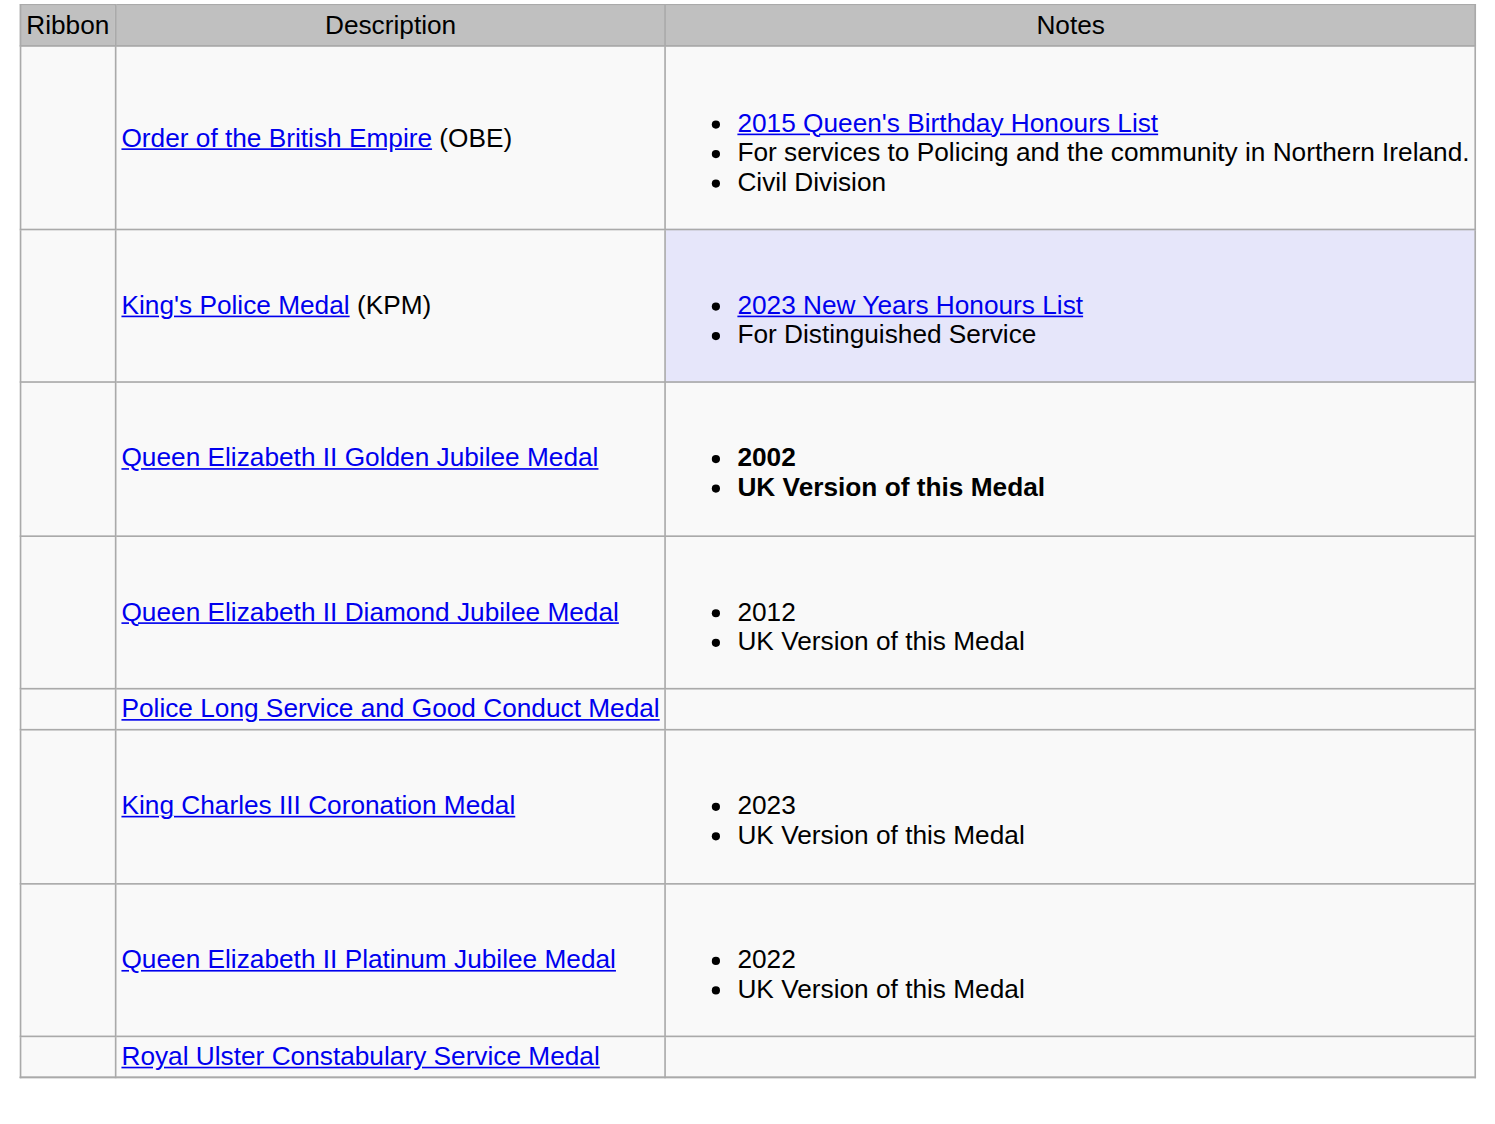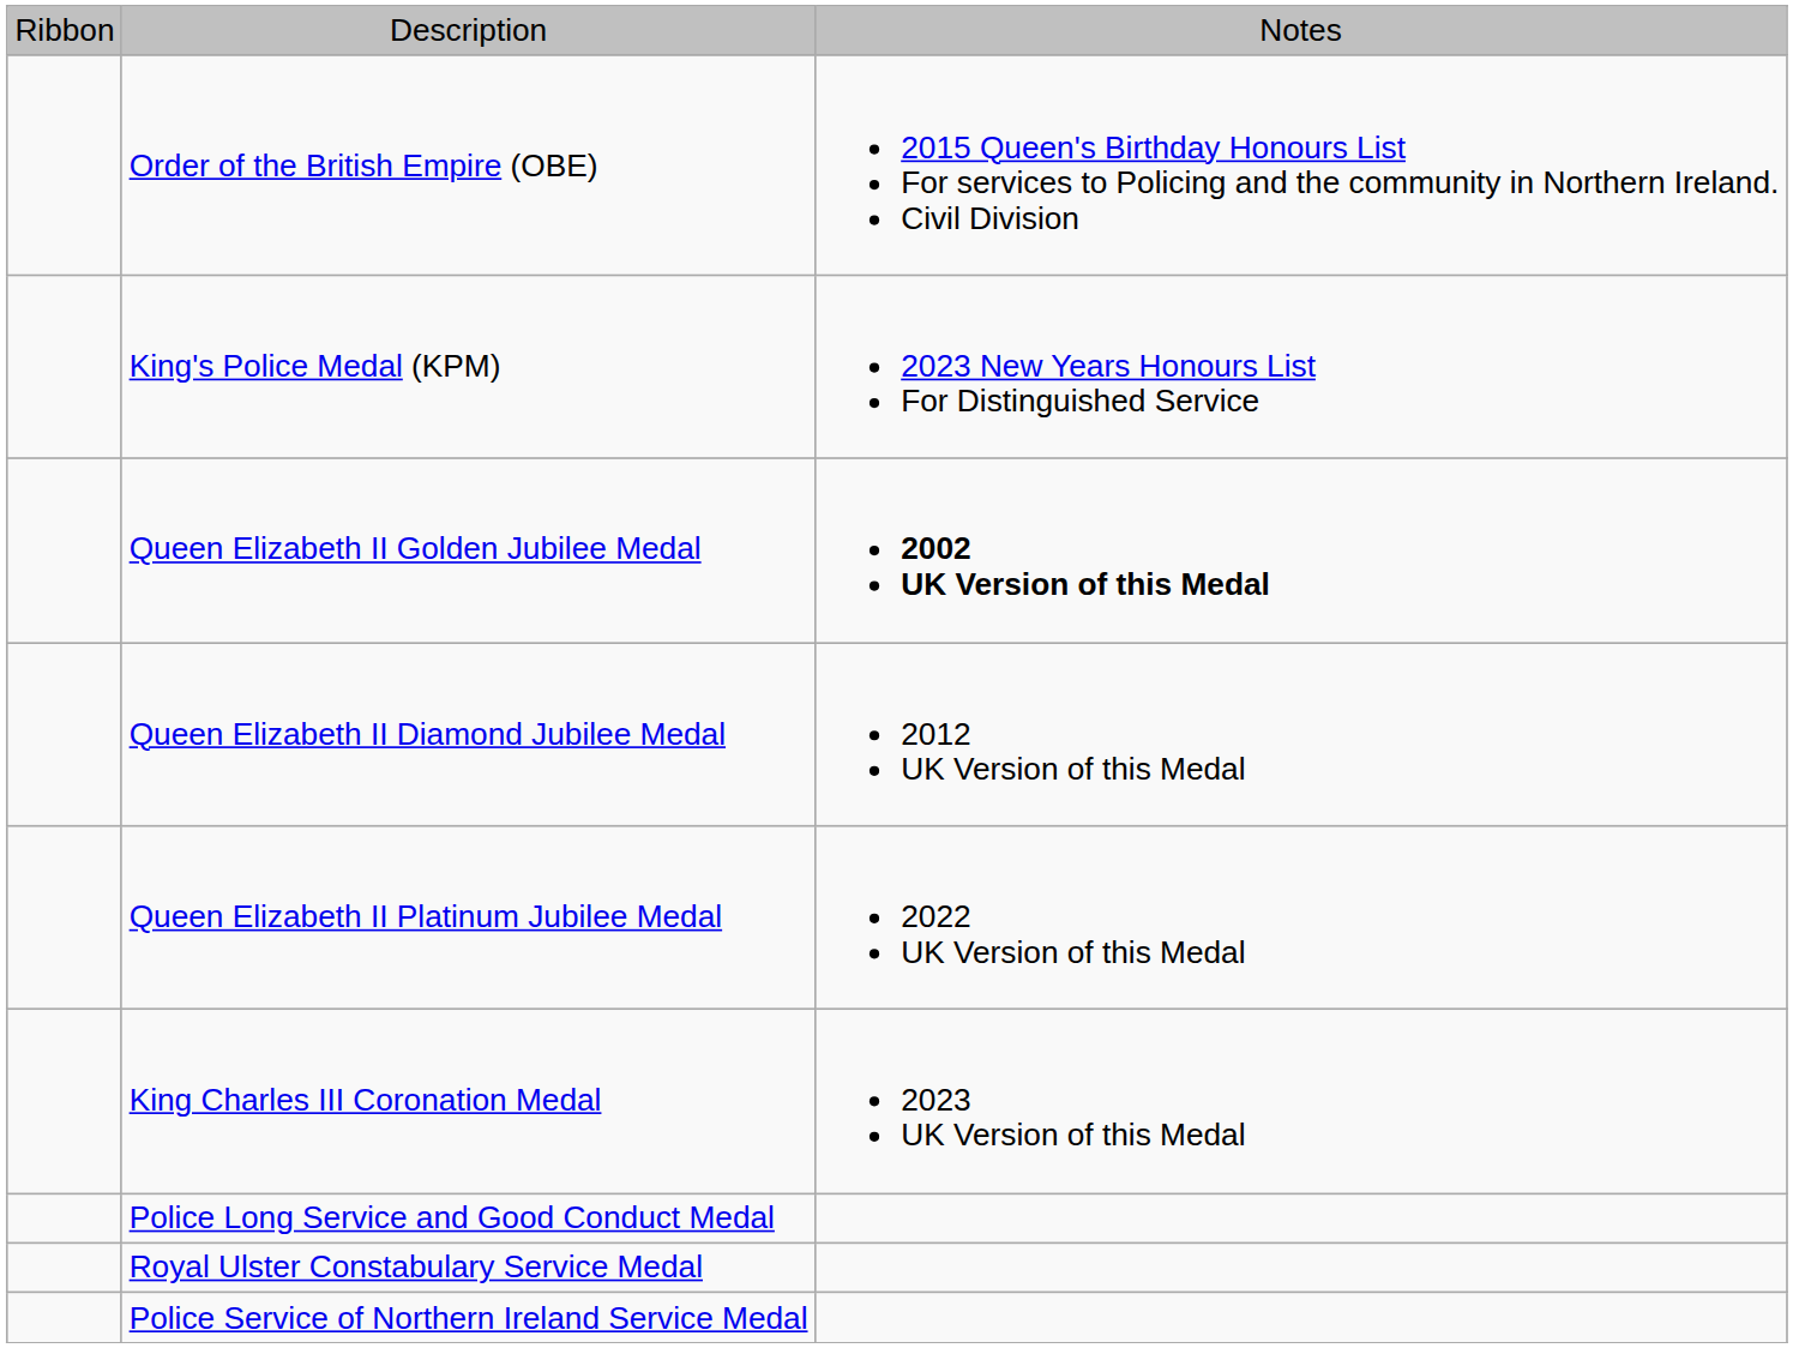 <table class="wikitable" style="margin:1em auto;">
 <tr style="background:silver;" align="center">
 <td>Ribbon</td>
 <td>Description</td>
 <td>Notes</td>
 </tr>
 <tr>
 <td></td>
 <td><a href='#'>Order of the British Empire</a> (OBE)</td>
 <td><br><ul><li><a href='#'>2015 Queen's Birthday Honours List</a></li><li>For services to Policing and the community in Northern Ireland.</li><li>Civil Division</li></ul></td>
 </tr>
 <tr>
 <td></td>
 <td><a href='#'>King's Police Medal</a> (KPM)</td>
-<td style="background: lavender;"><br><ul><li><a href='#'>2023 New Years Honours List</a></li><li>For Distinguished Service</li></ul></td>
+<td><br><ul><li><a href='#'>2023 New Years Honours List</a></li><li>For Distinguished Service</li></ul></td>
 </tr>
 <tr>
 <td></td>
 <td><a href='#'>Queen Elizabeth II Golden Jubilee Medal</a></td>
 <td><strong><br><ul><li>2002</li><li>UK Version of this Medal</li></ul></strong></td>
 </tr>
 <tr>
 <td></td>
 <td><a href='#'>Queen Elizabeth II Diamond Jubilee Medal</a></td>
 <td><br><ul><li>2012</li><li>UK Version of this Medal</li></ul></td>
 </tr>
 <tr>
 <td></td>
-<td><a href='#'>Police Long Service and Good Conduct Medal</a></td>
-<td></td>
+<td><a href='#'>Queen Elizabeth II Platinum Jubilee Medal</a></td>
+<td><br><ul><li>2022</li><li>UK Version of this Medal</li></ul></td>
 </tr>
 <tr>
 <td></td>
 <td><a href='#'>King Charles III Coronation Medal</a></td>
 <td><br><ul><li>2023</li><li>UK Version of this Medal</li></ul></td>
 </tr>
 <tr>
 <td></td>
-<td><a href='#'>Queen Elizabeth II Platinum Jubilee Medal</a></td>
-<td><br><ul><li>2022</li><li>UK Version of this Medal</li></ul></td>
+<td><a href='#'>Police Long Service and Good Conduct Medal</a></td>
+<td></td>
 </tr>
 <tr>
 <td></td>
 <td><a href='#'>Royal Ulster Constabulary Service Medal</a></td>
 <td></td>
 </tr>
 <tr>
+<td></td>
+<td><a href='#'>Police Service of Northern Ireland Service Medal</a></td>
+<td></td>
+</tr>
+<tr>
 </tr>
 </table>
